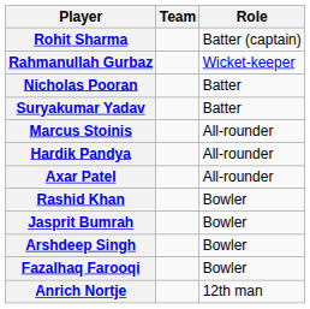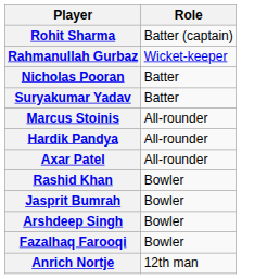 <table class="wikitable plainrowheaders">
 <tr>
 <th scope=col>Player</th>
-<th scope=col>Team</th>
 <th scope=col>Role</th>
 </tr>
 <tr>
 <th scope=row><a href='#'>Rohit Sharma</a></th>
-<td></td>
 <td>Batter (captain)</td>
 </tr>
 <tr>
 <th scope=row><a href='#'>Rahmanullah Gurbaz</a></th>
-<td></td>
 <td><a href='#'>Wicket-keeper</a></td>
 </tr>
 <tr>
 <th scope=row><a href='#'>Nicholas Pooran</a></th>
-<td></td>
 <td>Batter</td>
 </tr>
 <tr>
 <th scope=row><a href='#'>Suryakumar Yadav</a></th>
-<td></td>
 <td>Batter</td>
 </tr>
 <tr>
 <th scope=row><a href='#'>Marcus Stoinis</a></th>
-<td></td>
 <td>All-rounder</td>
 </tr>
 <tr>
 <th scope=row><a href='#'>Hardik Pandya</a></th>
-<td></td>
 <td>All-rounder</td>
 </tr>
 <tr>
 <th scope=row><a href='#'>Axar Patel</a></th>
-<td></td>
 <td>All-rounder</td>
 </tr>
 <tr>
 <th scope=row><a href='#'>Rashid Khan</a></th>
-<td></td>
 <td>Bowler</td>
 </tr>
 <tr>
 <th scope=row><a href='#'>Jasprit Bumrah</a></th>
-<td></td>
 <td>Bowler</td>
 </tr>
 <tr>
 <th scope=row><a href='#'>Arshdeep Singh</a></th>
-<td></td>
 <td>Bowler</td>
 </tr>
 <tr>
 <th scope=row><a href='#'>Fazalhaq Farooqi</a></th>
-<td></td>
 <td>Bowler</td>
 </tr>
 <tr>
 <th scope=row><a href='#'>Anrich Nortje</a></th>
-<td></td>
 <td>12th man</td>
 </tr>
 </table>
